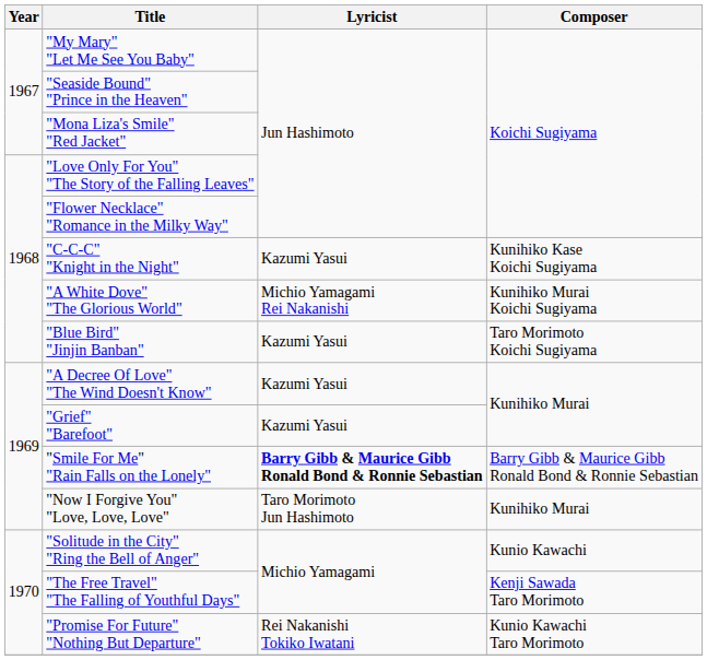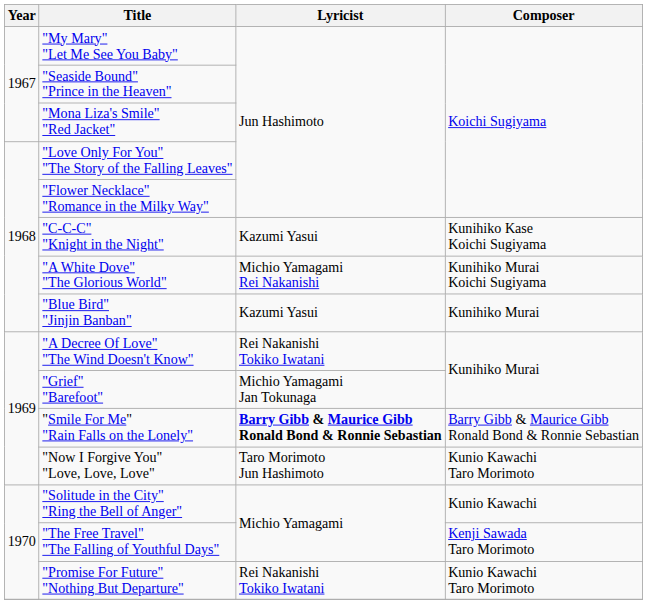 <table class="wikitable sortable">
 <tr>
 <th>Year</th>
 <th>Title<br></th>
 <th>Lyricist</th>
 <th>Composer</th>
 </tr>
 <tr>
 <td rowspan="3">1967</td>
 <td><a href='#'>"My Mary"</a><br><a href='#'>"Let Me See You Baby"</a></td>
 <td rowspan="5">Jun Hashimoto</td>
 <td rowspan="5"><a href='#'>Koichi Sugiyama</a></td>
 </tr>
 <tr>
 <td><a href='#'>"Seaside Bound"</a><br><a href='#'>"Prince in the Heaven"</a></td>
 </tr>
 <tr>
 <td><a href='#'>"Mona Liza's Smile"</a><br><a href='#'>"Red Jacket"</a></td>
 </tr>
 <tr>
 <td rowspan="5">1968</td>
 <td><a href='#'>"Love Only For You"</a><br><a href='#'>"The Story of the Falling Leaves"</a></td>
 </tr>
 <tr>
 <td><a href='#'>"Flower Necklace"</a><br><a href='#'>"Romance in the Milky Way"</a></td>
 </tr>
 <tr>
 <td><a href='#'>"C-C-C"</a><br><a href='#'>"Knight in the Night"</a></td>
 <td>Kazumi Yasui</td>
 <td>Kunihiko Kase<br>Koichi Sugiyama</td>
 </tr>
 <tr>
 <td><a href='#'>"A White Dove"</a><br><a href='#'>"The Glorious World"</a></td>
 <td>Michio Yamagami<br><a href='#'>Rei Nakanishi</a></td>
 <td>Kunihiko Murai<br>Koichi Sugiyama</td>
 </tr>
 <tr>
 <td><a href='#'>"Blue Bird"</a><br><a href='#'>"Jinjin Banban"</a></td>
 <td>Kazumi Yasui</td>
-<td>Taro Morimoto<br>Koichi Sugiyama</td>
+<td>Kunihiko Murai</td>
 </tr>
 <tr>
 <td rowspan="4">1969</td>
 <td><a href='#'>"A Decree Of Love"</a><br><a href='#'>"The Wind Doesn't Know"</a></td>
-<td>Kazumi Yasui</td>
+<td>Rei Nakanishi<br><a href='#'>Tokiko Iwatani</a></td>
 <td rowspan="2">Kunihiko Murai</td>
 </tr>
 <tr>
 <td><a href='#'>"Grief"</a><br><a href='#'>"Barefoot"</a></td>
-<td>Kazumi Yasui</td>
+<td>Michio Yamagami<br>Jan Tokunaga</td>
 </tr>
 <tr>
 <td>"<a href='#'>Smile For Me</a>"<br><a href='#'>"Rain Falls on the Lonely"</a></td>
 <td><strong><a href='#'>Barry Gibb</a> & <a href='#'>Maurice Gibb</a><br>Ronald Bond & Ronnie Sebastian</strong></td>
 <td><a href='#'>Barry Gibb</a> & <a href='#'>Maurice Gibb</a><br>Ronald Bond & Ronnie Sebastian</td>
 </tr>
 <tr>
 <td>"Now I Forgive You"<br>"Love, Love, Love"</td>
 <td>Taro Morimoto<br>Jun Hashimoto</td>
-<td>Kunihiko Murai</td>
+<td>Kunio Kawachi<br>Taro Morimoto</td>
 </tr>
 <tr>
 <td rowspan="3">1970</td>
 <td><a href='#'>"Solitude in the City"</a><br><a href='#'>"Ring the Bell of Anger"</a></td>
 <td rowspan="2">Michio Yamagami</td>
 <td>Kunio Kawachi</td>
 </tr>
 <tr>
 <td><a href='#'>"The Free Travel"</a><br><a href='#'>"The Falling of Youthful Days"</a></td>
 <td><a href='#'>Kenji Sawada</a><br>Taro Morimoto</td>
 </tr>
 <tr>
 <td><a href='#'>"Promise For Future"</a><br><a href='#'>"Nothing But Departure"</a></td>
 <td>Rei Nakanishi<br><a href='#'>Tokiko Iwatani</a></td>
 <td>Kunio Kawachi<br>Taro Morimoto</td>
 </tr>
 <tr>
 </tr>
 </table>
